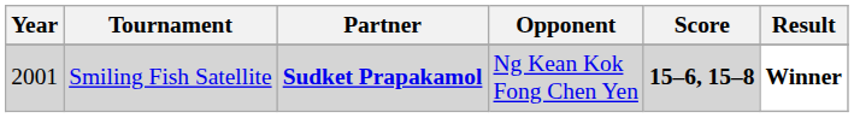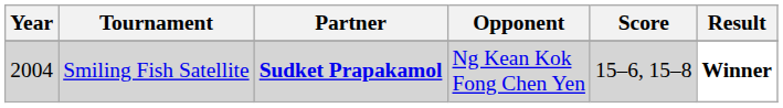 <table class="sortable wikitable" style="font-size: 90%;">
 <tr>
 <th>Year</th>
 <th>Tournament</th>
 <th>Partner</th>
 <th>Opponent</th>
 <th>Score</th>
 <th>Result</th>
 </tr>
 <tr>
 </tr>
 <tr style="background:#D5D5D5">
-<td align="center">2001</td>
+<td align="center">2004</td>
 <td align="left"><a href='#'>Smiling Fish Satellite</a></td>
 <td align="left"><strong> <a href='#'>Sudket Prapakamol</a></strong></td>
 <td align="left"> <a href='#'>Ng Kean Kok</a> <br>  <a href='#'>Fong Chen Yen</a></td>
-<td align="left"><strong>15–6, 15–8</strong></td>
+<td align="left">15–6, 15–8</td>
 <td style="text-align:left; background:white"> <strong>Winner</strong></td>
 </tr>
 </table>
